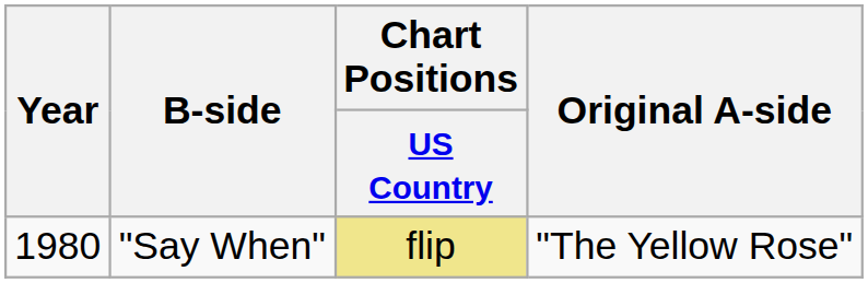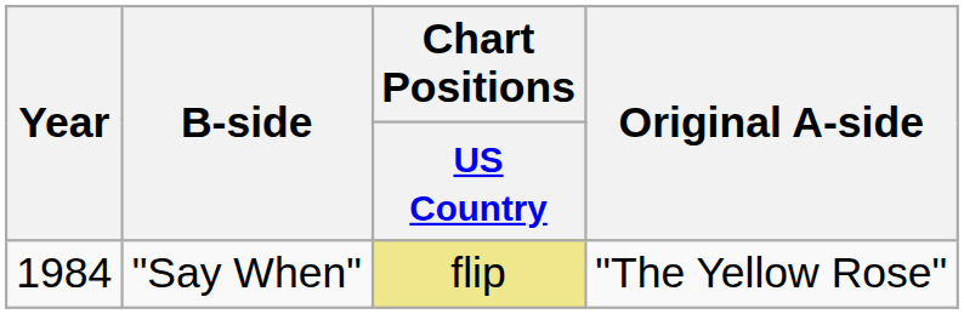 <table class="wikitable">
 <tr>
 <th rowspan="2">Year</th>
 <th rowspan="2">B-side</th>
 <th colspan="1">Chart Positions</th>
 <th rowspan="2">Original A-side</th>
 </tr>
 <tr>
 <th width="45"><small><a href='#'>US Country</a></small><br></th>
 </tr>
 <tr>
-<td>1980</td>
+<td>1984</td>
 <td>"Say When"</td>
 <td align="center" style="background: khaki;">flip</td>
 <td>"The Yellow Rose"</td>
 </tr>
 </table>
